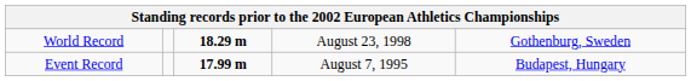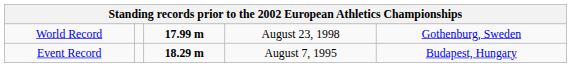 <table class="wikitable" style=" text-align:center; font-size:110%;" width="95%">
 <tr>
 <th colspan="5">Standing records prior to the 2002 European Athletics Championships</th>
 </tr>
 <tr>
 <td><a href='#'>World Record</a></td>
 <td></td>
-<td><strong>18.29 m</strong></td>
+<td><strong>17.99 m</strong></td>
 <td>August 23, 1998</td>
 <td> <a href='#'>Gothenburg, Sweden</a></td>
 </tr>
 <tr>
 <td><a href='#'>Event Record</a></td>
 <td></td>
-<td><strong>17.99 m</strong></td>
+<td><strong>18.29 m</strong></td>
 <td>August 7, 1995</td>
 <td> <a href='#'>Budapest, Hungary</a></td>
 </tr>
 </table>
